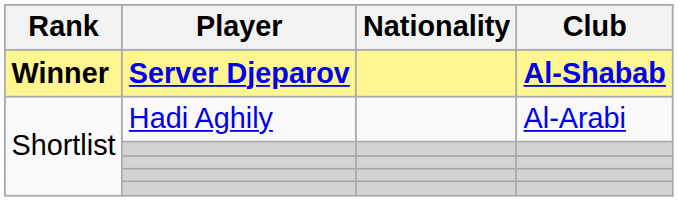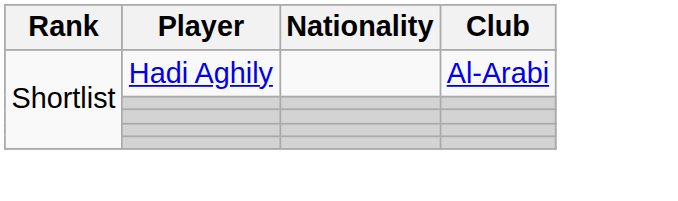 <table class="wikitable">
 <tr>
 <th>Rank</th>
 <th>Player</th>
 <th>Nationality</th>
 <th>Club</th>
-</tr>
-<tr bgcolor="#FFF68F">
-<td><strong>Winner</strong></td>
-<td><strong><a href='#'>Server Djeparov</a></strong></td>
-<td><strong></strong></td>
-<td><strong> <a href='#'>Al-Shabab</a></strong></td>
 </tr>
 <tr>
 <td rowspan="5">Shortlist</td>
 <td><a href='#'>Hadi Aghily</a></td>
 <td></td>
 <td> <a href='#'>Al-Arabi</a></td>
 </tr>
 <tr bgcolor="#d3d3d3">
 <td></td>
 <td> </td>
 <td> </td>
 </tr>
 <tr bgcolor="#d3d3d3">
 <td></td>
 <td> </td>
 <td> </td>
 </tr>
 <tr bgcolor="#d3d3d3">
 <td></td>
 <td> </td>
 <td> </td>
 </tr>
 <tr bgcolor="#d3d3d3">
 <td></td>
 <td> </td>
 <td> </td>
 </tr>
 </table>
